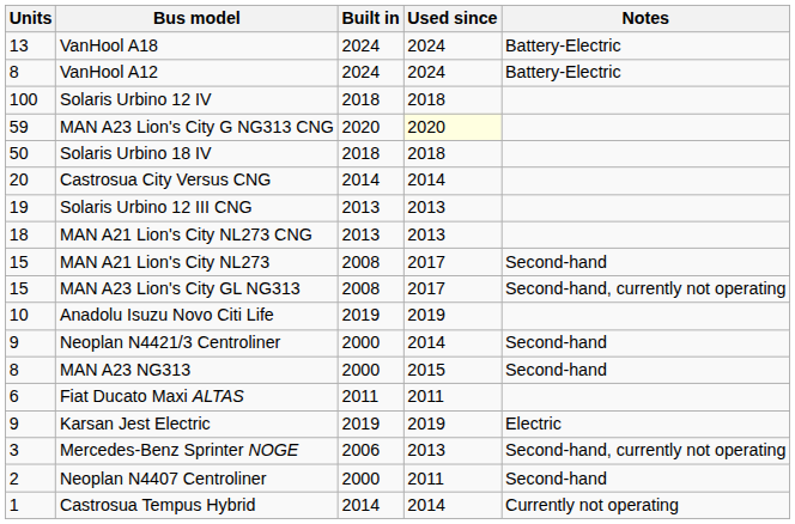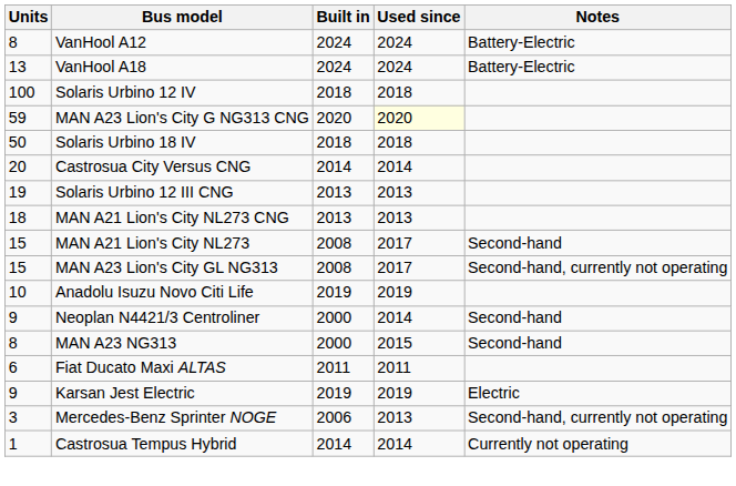 <table class="wikitable sortable">
 <tr>
 <th><strong>Units</strong></th>
 <th>Bus model</th>
 <th>Built in</th>
 <th>Used since</th>
 <th>Notes</th>
 </tr>
 <tr>
-<td>13</td>
-<td>VanHool A18</td>
+<td>8</td>
+<td>VanHool A12</td>
 <td>2024</td>
 <td>2024</td>
 <td>Battery-Electric</td>
 </tr>
 <tr>
-<td>8</td>
-<td>VanHool A12</td>
+<td>13</td>
+<td>VanHool A18</td>
 <td>2024</td>
 <td>2024</td>
 <td>Battery-Electric</td>
 </tr>
 <tr>
 <td>100</td>
 <td>Solaris Urbino 12 IV</td>
 <td>2018</td>
 <td>2018</td>
 <td></td>
 </tr>
 <tr>
 <td>59</td>
 <td>MAN A23 Lion's City G NG313 CNG</td>
 <td>2020</td>
 <td style="background: lightyellow;">2020</td>
 <td></td>
 </tr>
 <tr>
 <td>50</td>
 <td>Solaris Urbino 18 IV</td>
 <td>2018</td>
 <td>2018</td>
 <td></td>
 </tr>
 <tr>
 <td>20</td>
 <td>Castrosua City Versus CNG</td>
 <td>2014</td>
 <td>2014</td>
 <td></td>
 </tr>
 <tr>
 <td>19</td>
 <td>Solaris Urbino 12 III CNG</td>
 <td>2013</td>
 <td>2013</td>
 <td></td>
 </tr>
 <tr>
 <td>18</td>
 <td>MAN A21 Lion's City NL273 CNG</td>
 <td>2013</td>
 <td>2013</td>
 <td></td>
 </tr>
 <tr>
 <td>15</td>
 <td>MAN A21 Lion's City NL273</td>
 <td>2008</td>
 <td>2017</td>
 <td>Second-hand</td>
 </tr>
 <tr>
 <td>15</td>
 <td>MAN A23 Lion's City GL NG313</td>
 <td>2008</td>
 <td>2017</td>
 <td>Second-hand, currently not operating</td>
 </tr>
 <tr>
 <td>10</td>
 <td>Anadolu Isuzu Novo Citi Life</td>
 <td>2019</td>
 <td>2019</td>
 <td></td>
 </tr>
 <tr>
 <td>9</td>
 <td>Neoplan N4421/3 Centroliner</td>
 <td>2000</td>
 <td>2014</td>
 <td>Second-hand</td>
 </tr>
 <tr>
 <td>8</td>
 <td>MAN A23 NG313</td>
 <td>2000</td>
 <td>2015</td>
 <td>Second-hand</td>
 </tr>
 <tr>
 <td>6</td>
 <td>Fiat Ducato Maxi <em>ALTAS</em></td>
 <td>2011</td>
 <td>2011</td>
 <td></td>
 </tr>
 <tr>
 <td>9</td>
 <td>Karsan Jest Electric</td>
 <td>2019</td>
 <td>2019</td>
 <td>Electric</td>
 </tr>
 <tr>
 <td>3</td>
 <td>Mercedes-Benz Sprinter <em>NOGE</em></td>
 <td>2006</td>
 <td>2013</td>
 <td>Second-hand, currently not operating</td>
 </tr>
 <tr>
-<td>2</td>
-<td>Neoplan N4407 Centroliner</td>
-<td>2000</td>
-<td>2011</td>
-<td>Second-hand</td>
-</tr>
-<tr>
 <td>1</td>
 <td>Castrosua Tempus Hybrid</td>
 <td>2014</td>
 <td>2014</td>
 <td>Currently not operating</td>
 </tr>
 </table>
